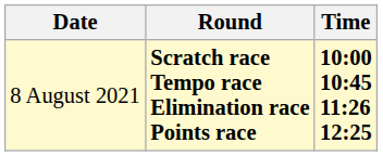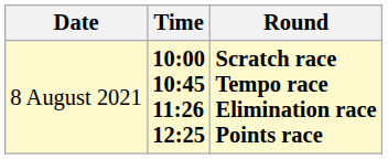 <table class="wikitable">
 <tr>
 <th>Date</th>
+<th>Time</th>
 <th>Round</th>
-<th>Time</th>
 </tr>
 <tr style="background:lemonchiffon">
 <td>8 August 2021</td>
+<td><strong>10:00<br>10:45<br>11:26<br>12:25</strong></td>
 <td><strong>Scratch race<br>Tempo race<br>Elimination race<br>Points race</strong></td>
-<td><strong>10:00<br>10:45<br>11:26<br>12:25</strong></td>
 </tr>
 </table>
